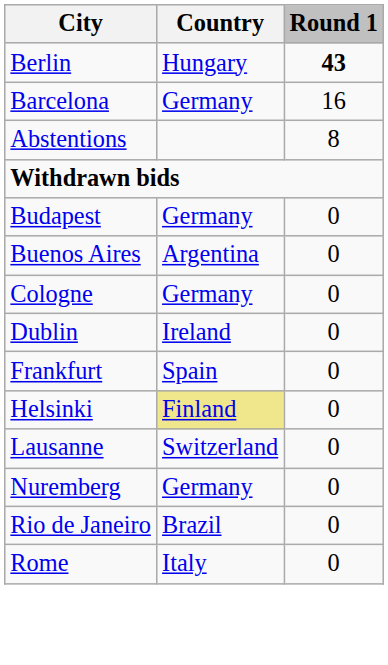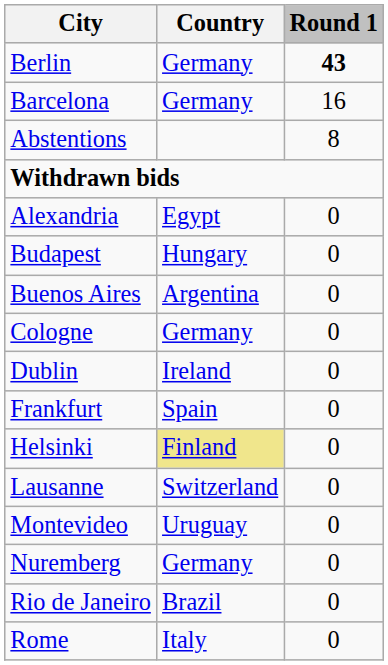 <table class="wikitable floatright">
 <tr>
 <th>City</th>
 <th>Country</th>
 <td style="background:silver;"><strong>Round 1</strong></td>
 </tr>
 <tr>
 <td><a href='#'>Berlin</a></td>
-<td> <a href='#'>Hungary</a></td>
+<td> <a href='#'>Germany</a></td>
 <td style="text-align:center;"><strong>43</strong></td>
 </tr>
 <tr>
 <td><a href='#'>Barcelona</a></td>
 <td> <a href='#'>Germany</a></td>
 <td style="text-align:center;">16</td>
 </tr>
 <tr>
 <td><a href='#'>Abstentions</a></td>
 <td></td>
 <td style="text-align:center;">8</td>
 </tr>
 <tr>
 <td colspan="3"><strong>Withdrawn bids</strong></td>
 </tr>
 <tr>
+<td><a href='#'>Alexandria</a></td>
+<td> <a href='#'>Egypt</a></td>
+<td style="text-align:center;">0</td>
+</tr>
+<tr>
 <td><a href='#'>Budapest</a></td>
-<td> <a href='#'>Germany</a></td>
+<td> <a href='#'>Hungary</a></td>
 <td style="text-align:center;">0</td>
 </tr>
 <tr>
 <td><a href='#'>Buenos Aires</a></td>
 <td> <a href='#'>Argentina</a></td>
 <td style="text-align:center;">0</td>
 </tr>
 <tr>
 <td><a href='#'>Cologne</a></td>
 <td> <a href='#'>Germany</a></td>
 <td style="text-align:center;">0</td>
 </tr>
 <tr>
 <td><a href='#'>Dublin</a></td>
 <td> <a href='#'>Ireland</a></td>
 <td style="text-align:center;">0</td>
 </tr>
 <tr>
 <td><a href='#'>Frankfurt</a></td>
 <td> <a href='#'>Spain</a></td>
 <td style="text-align:center;">0</td>
 </tr>
 <tr>
 <td><a href='#'>Helsinki</a></td>
 <td style="background: khaki;"> <a href='#'>Finland</a></td>
 <td style="text-align:center;">0</td>
 </tr>
 <tr>
 <td><a href='#'>Lausanne</a></td>
 <td> <a href='#'>Switzerland</a></td>
 <td style="text-align:center;">0</td>
 </tr>
 <tr>
+<td><a href='#'>Montevideo</a></td>
+<td> <a href='#'>Uruguay</a></td>
+<td style="text-align:center;">0</td>
+</tr>
+<tr>
 <td><a href='#'>Nuremberg</a></td>
 <td> <a href='#'>Germany</a></td>
 <td style="text-align:center;">0</td>
 </tr>
 <tr>
 <td><a href='#'>Rio de Janeiro</a></td>
 <td> <a href='#'>Brazil</a></td>
 <td style="text-align:center;">0</td>
 </tr>
 <tr>
 <td><a href='#'>Rome</a></td>
 <td> <a href='#'>Italy</a></td>
 <td style="text-align:center;">0</td>
 </tr>
 </table>
